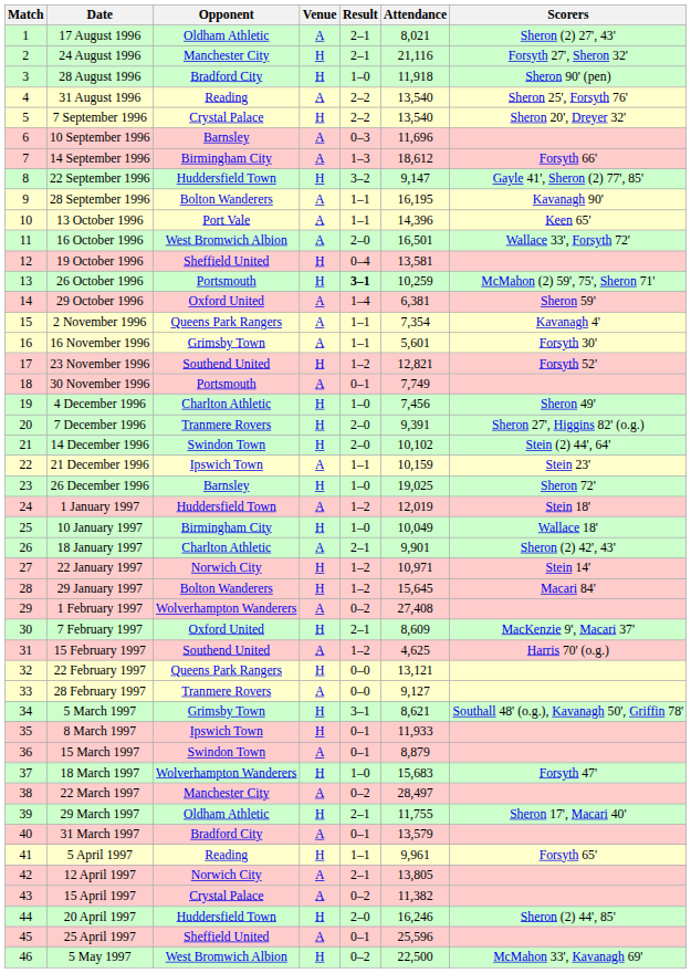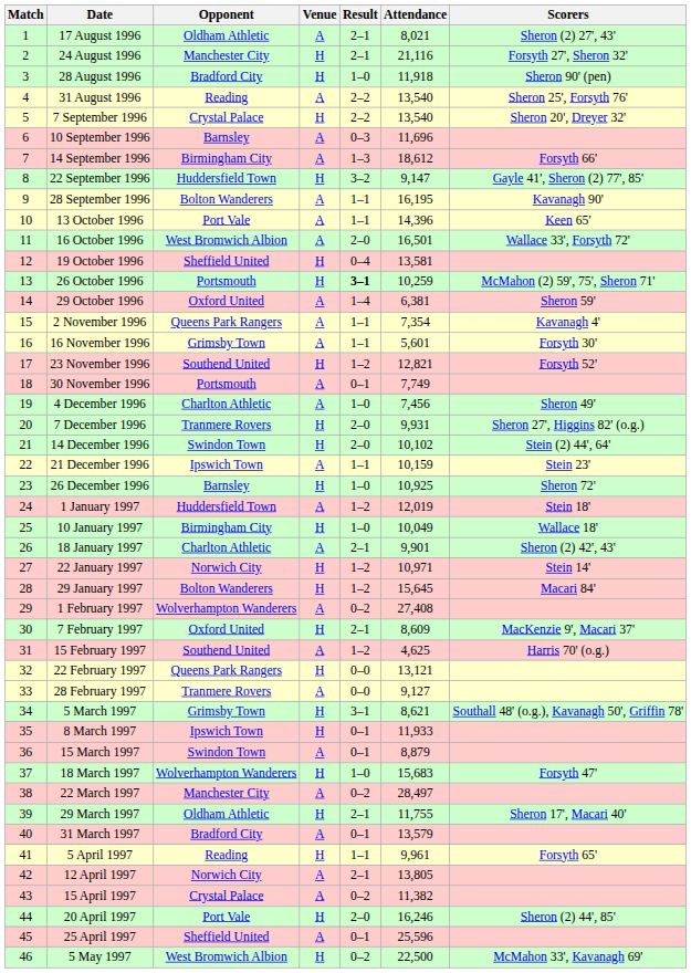 <table class="wikitable" style="font-size:100%; text-align:center">
 <tr>
 <th>Match</th>
 <th>Date</th>
 <th>Opponent</th>
 <th>Venue</th>
 <th>Result</th>
 <th>Attendance</th>
 <th>Scorers</th>
 </tr>
 <tr style="background-color: #CCFFCC;">
 <td>1</td>
 <td>17 August 1996</td>
 <td><a href='#'>Oldham Athletic</a></td>
 <td><a href='#'>A</a></td>
 <td>2–1</td>
 <td>8,021</td>
 <td><a href='#'>Sheron</a> (2) 27', 43'</td>
 </tr>
 <tr style="background-color: #CCFFCC;">
 <td>2</td>
 <td>24 August 1996</td>
 <td><a href='#'>Manchester City</a></td>
 <td><a href='#'>H</a></td>
 <td>2–1</td>
 <td>21,116</td>
 <td><a href='#'>Forsyth</a> 27', <a href='#'>Sheron</a> 32'</td>
 </tr>
 <tr style="background-color: #CCFFCC;">
 <td>3</td>
 <td>28 August 1996</td>
 <td><a href='#'>Bradford City</a></td>
 <td><a href='#'>H</a></td>
 <td>1–0</td>
 <td>11,918</td>
 <td><a href='#'>Sheron</a> 90' (pen)</td>
 </tr>
 <tr style="background-color: #FFFFCC;">
 <td>4</td>
 <td>31 August 1996</td>
 <td><a href='#'>Reading</a></td>
 <td><a href='#'>A</a></td>
 <td>2–2</td>
 <td>13,540</td>
 <td><a href='#'>Sheron</a> 25', <a href='#'>Forsyth</a> 76'</td>
 </tr>
 <tr style="background-color: #FFFFCC;">
 <td>5</td>
 <td>7 September 1996</td>
 <td><a href='#'>Crystal Palace</a></td>
 <td><a href='#'>H</a></td>
 <td>2–2</td>
 <td>13,540</td>
 <td><a href='#'>Sheron</a> 20', <a href='#'>Dreyer</a> 32'</td>
 </tr>
 <tr style="background-color: #FFCCCC;">
 <td>6</td>
 <td>10 September 1996</td>
 <td><a href='#'>Barnsley</a></td>
 <td><a href='#'>A</a></td>
 <td>0–3</td>
 <td>11,696</td>
 <td></td>
 </tr>
 <tr style="background-color: #FFCCCC;">
 <td>7</td>
 <td>14 September 1996</td>
 <td><a href='#'>Birmingham City</a></td>
 <td><a href='#'>A</a></td>
 <td>1–3</td>
 <td>18,612</td>
 <td><a href='#'>Forsyth</a> 66'</td>
 </tr>
 <tr style="background-color: #CCFFCC;">
 <td>8</td>
 <td>22 September 1996</td>
 <td><a href='#'>Huddersfield Town</a></td>
 <td><a href='#'>H</a></td>
 <td>3–2</td>
 <td>9,147</td>
 <td><a href='#'>Gayle</a> 41', <a href='#'>Sheron</a> (2) 77', 85'</td>
 </tr>
 <tr style="background-color: #FFFFCC;">
 <td>9</td>
 <td>28 September 1996</td>
 <td><a href='#'>Bolton Wanderers</a></td>
 <td><a href='#'>A</a></td>
 <td>1–1</td>
 <td>16,195</td>
 <td><a href='#'>Kavanagh</a> 90'</td>
 </tr>
 <tr style="background-color: #FFFFCC;">
 <td>10</td>
 <td>13 October 1996</td>
 <td><a href='#'>Port Vale</a></td>
 <td><a href='#'>A</a></td>
 <td>1–1</td>
 <td>14,396</td>
 <td><a href='#'>Keen</a> 65'</td>
 </tr>
 <tr style="background-color: #CCFFCC;">
 <td>11</td>
 <td>16 October 1996</td>
 <td><a href='#'>West Bromwich Albion</a></td>
 <td><a href='#'>A</a></td>
 <td>2–0</td>
 <td>16,501</td>
 <td><a href='#'>Wallace</a> 33', <a href='#'>Forsyth</a> 72'</td>
 </tr>
 <tr style="background-color: #FFCCCC;">
 <td>12</td>
 <td>19 October 1996</td>
 <td><a href='#'>Sheffield United</a></td>
 <td><a href='#'>H</a></td>
 <td>0–4</td>
 <td>13,581</td>
 <td></td>
 </tr>
 <tr style="background-color: #CCFFCC;">
 <td>13</td>
 <td>26 October 1996</td>
 <td><a href='#'>Portsmouth</a></td>
 <td><a href='#'>H</a></td>
 <td><strong>3–1</strong></td>
 <td>10,259</td>
 <td><a href='#'>McMahon</a> (2) 59', 75', <a href='#'>Sheron</a> 71'</td>
 </tr>
 <tr style="background-color: #FFCCCC;">
 <td>14</td>
 <td>29 October 1996</td>
 <td><a href='#'>Oxford United</a></td>
 <td><a href='#'>A</a></td>
 <td>1–4</td>
 <td>6,381</td>
 <td><a href='#'>Sheron</a> 59'</td>
 </tr>
 <tr style="background-color: #FFFFCC;">
 <td>15</td>
 <td>2 November 1996</td>
 <td><a href='#'>Queens Park Rangers</a></td>
 <td><a href='#'>A</a></td>
 <td>1–1</td>
 <td>7,354</td>
 <td><a href='#'>Kavanagh</a> 4'</td>
 </tr>
 <tr style="background-color: #FFFFCC;">
 <td>16</td>
 <td>16 November 1996</td>
 <td><a href='#'>Grimsby Town</a></td>
 <td><a href='#'>A</a></td>
 <td>1–1</td>
 <td>5,601</td>
 <td><a href='#'>Forsyth</a> 30'</td>
 </tr>
 <tr style="background-color: #FFCCCC;">
 <td>17</td>
 <td>23 November 1996</td>
 <td><a href='#'>Southend United</a></td>
 <td><a href='#'>H</a></td>
 <td>1–2</td>
 <td>12,821</td>
 <td><a href='#'>Forsyth</a> 52'</td>
 </tr>
 <tr style="background-color: #FFCCCC;">
 <td>18</td>
 <td>30 November 1996</td>
 <td><a href='#'>Portsmouth</a></td>
 <td><a href='#'>A</a></td>
 <td>0–1</td>
 <td>7,749</td>
 <td></td>
 </tr>
 <tr style="background-color: #CCFFCC;">
 <td>19</td>
 <td>4 December 1996</td>
 <td><a href='#'>Charlton Athletic</a></td>
-<td><a href='#'>H</a></td>
+<td><a href='#'>A</a></td>
 <td>1–0</td>
 <td>7,456</td>
 <td><a href='#'>Sheron</a> 49'</td>
 </tr>
 <tr style="background-color: #CCFFCC;">
 <td>20</td>
 <td>7 December 1996</td>
 <td><a href='#'>Tranmere Rovers</a></td>
 <td><a href='#'>H</a></td>
 <td>2–0</td>
-<td>9,391</td>
+<td>9,931</td>
 <td><a href='#'>Sheron</a> 27', <a href='#'>Higgins</a> 82' (o.g.)</td>
 </tr>
 <tr style="background-color: #CCFFCC;">
 <td>21</td>
 <td>14 December 1996</td>
 <td><a href='#'>Swindon Town</a></td>
 <td><a href='#'>H</a></td>
 <td>2–0</td>
 <td>10,102</td>
 <td><a href='#'>Stein</a> (2) 44', 64'</td>
 </tr>
 <tr style="background-color: #FFFFCC;">
 <td>22</td>
 <td>21 December 1996</td>
 <td><a href='#'>Ipswich Town</a></td>
 <td><a href='#'>A</a></td>
 <td>1–1</td>
 <td>10,159</td>
 <td><a href='#'>Stein</a> 23'</td>
 </tr>
 <tr style="background-color: #CCFFCC;">
 <td>23</td>
 <td>26 December 1996</td>
 <td><a href='#'>Barnsley</a></td>
 <td><a href='#'>H</a></td>
 <td>1–0</td>
-<td>19,025</td>
+<td>10,925</td>
 <td><a href='#'>Sheron</a> 72'</td>
 </tr>
 <tr style="background-color: #FFCCCC;">
 <td>24</td>
 <td>1 January 1997</td>
 <td><a href='#'>Huddersfield Town</a></td>
 <td><a href='#'>A</a></td>
 <td>1–2</td>
 <td>12,019</td>
 <td><a href='#'>Stein</a> 18'</td>
 </tr>
 <tr style="background-color: #CCFFCC;">
 <td>25</td>
 <td>10 January 1997</td>
 <td><a href='#'>Birmingham City</a></td>
 <td><a href='#'>H</a></td>
 <td>1–0</td>
 <td>10,049</td>
 <td><a href='#'>Wallace</a> 18'</td>
 </tr>
 <tr style="background-color: #CCFFCC;">
 <td>26</td>
 <td>18 January 1997</td>
 <td><a href='#'>Charlton Athletic</a></td>
 <td><a href='#'>A</a></td>
 <td>2–1</td>
 <td>9,901</td>
 <td><a href='#'>Sheron</a> (2) 42', 43'</td>
 </tr>
 <tr style="background-color: #FFCCCC;">
 <td>27</td>
 <td>22 January 1997</td>
 <td><a href='#'>Norwich City</a></td>
 <td><a href='#'>H</a></td>
 <td>1–2</td>
 <td>10,971</td>
 <td><a href='#'>Stein</a> 14'</td>
 </tr>
 <tr style="background-color: #FFCCCC;">
 <td>28</td>
 <td>29 January 1997</td>
 <td><a href='#'>Bolton Wanderers</a></td>
 <td><a href='#'>H</a></td>
 <td>1–2</td>
 <td>15,645</td>
 <td><a href='#'>Macari</a> 84'</td>
 </tr>
 <tr style="background-color: #FFCCCC;">
 <td>29</td>
 <td>1 February 1997</td>
 <td><a href='#'>Wolverhampton Wanderers</a></td>
 <td><a href='#'>A</a></td>
 <td>0–2</td>
 <td>27,408</td>
 <td></td>
 </tr>
 <tr style="background-color: #CCFFCC;">
 <td>30</td>
 <td>7 February 1997</td>
 <td><a href='#'>Oxford United</a></td>
 <td><a href='#'>H</a></td>
 <td>2–1</td>
 <td>8,609</td>
 <td><a href='#'>MacKenzie</a> 9', <a href='#'>Macari</a> 37'</td>
 </tr>
 <tr style="background-color: #FFCCCC;">
 <td>31</td>
 <td>15 February 1997</td>
 <td><a href='#'>Southend United</a></td>
 <td><a href='#'>A</a></td>
 <td>1–2</td>
 <td>4,625</td>
 <td><a href='#'>Harris</a> 70' (o.g.)</td>
 </tr>
 <tr style="background-color: #FFFFCC;">
 <td>32</td>
 <td>22 February 1997</td>
 <td><a href='#'>Queens Park Rangers</a></td>
 <td><a href='#'>H</a></td>
 <td>0–0</td>
 <td>13,121</td>
 <td></td>
 </tr>
 <tr style="background-color: #FFFFCC;">
 <td>33</td>
 <td>28 February 1997</td>
 <td><a href='#'>Tranmere Rovers</a></td>
 <td><a href='#'>A</a></td>
 <td>0–0</td>
 <td>9,127</td>
 <td></td>
 </tr>
 <tr style="background-color: #CCFFCC;">
 <td>34</td>
 <td>5 March 1997</td>
 <td><a href='#'>Grimsby Town</a></td>
 <td><a href='#'>H</a></td>
 <td>3–1</td>
 <td>8,621</td>
 <td><a href='#'>Southall</a> 48' (o.g.), <a href='#'>Kavanagh</a> 50', <a href='#'>Griffin</a> 78'</td>
 </tr>
 <tr style="background-color: #FFCCCC;">
 <td>35</td>
 <td>8 March 1997</td>
 <td><a href='#'>Ipswich Town</a></td>
 <td><a href='#'>H</a></td>
 <td>0–1</td>
 <td>11,933</td>
 <td></td>
 </tr>
 <tr style="background-color: #FFCCCC;">
 <td>36</td>
 <td>15 March 1997</td>
 <td><a href='#'>Swindon Town</a></td>
 <td><a href='#'>A</a></td>
 <td>0–1</td>
 <td>8,879</td>
 <td></td>
 </tr>
 <tr style="background-color: #CCFFCC;">
 <td>37</td>
 <td>18 March 1997</td>
 <td><a href='#'>Wolverhampton Wanderers</a></td>
 <td><a href='#'>H</a></td>
 <td>1–0</td>
 <td>15,683</td>
 <td><a href='#'>Forsyth</a> 47'</td>
 </tr>
 <tr style="background-color: #FFCCCC;">
 <td>38</td>
 <td>22 March 1997</td>
 <td><a href='#'>Manchester City</a></td>
 <td><a href='#'>A</a></td>
 <td>0–2</td>
 <td>28,497</td>
 <td></td>
 </tr>
 <tr style="background-color: #CCFFCC;">
 <td>39</td>
 <td>29 March 1997</td>
 <td><a href='#'>Oldham Athletic</a></td>
 <td><a href='#'>H</a></td>
 <td>2–1</td>
 <td>11,755</td>
 <td><a href='#'>Sheron</a> 17', <a href='#'>Macari</a> 40'</td>
 </tr>
 <tr style="background-color: #FFCCCC;">
 <td>40</td>
 <td>31 March 1997</td>
 <td><a href='#'>Bradford City</a></td>
 <td><a href='#'>A</a></td>
 <td>0–1</td>
 <td>13,579</td>
 <td></td>
 </tr>
 <tr style="background-color: #FFFFCC;">
 <td>41</td>
 <td>5 April 1997</td>
 <td><a href='#'>Reading</a></td>
 <td><a href='#'>H</a></td>
 <td>1–1</td>
 <td>9,961</td>
 <td><a href='#'>Forsyth</a> 65'</td>
 </tr>
 <tr style="background-color: #FFCCCC;">
 <td>42</td>
 <td>12 April 1997</td>
 <td><a href='#'>Norwich City</a></td>
 <td><a href='#'>A</a></td>
 <td>2–1</td>
 <td>13,805</td>
 <td></td>
 </tr>
 <tr style="background-color: #FFCCCC;">
 <td>43</td>
 <td>15 April 1997</td>
 <td><a href='#'>Crystal Palace</a></td>
 <td><a href='#'>A</a></td>
 <td>0–2</td>
 <td>11,382</td>
 <td></td>
 </tr>
 <tr style="background-color: #CCFFCC;">
 <td>44</td>
 <td>20 April 1997</td>
-<td><a href='#'>Huddersfield Town</a></td>
+<td><a href='#'>Port Vale</a></td>
 <td><a href='#'>H</a></td>
 <td>2–0</td>
 <td>16,246</td>
 <td><a href='#'>Sheron</a> (2) 44', 85'</td>
 </tr>
 <tr style="background-color: #FFCCCC;">
 <td>45</td>
 <td>25 April 1997</td>
 <td><a href='#'>Sheffield United</a></td>
 <td><a href='#'>A</a></td>
 <td>0–1</td>
 <td>25,596</td>
 <td></td>
 </tr>
 <tr style="background-color: #CCFFCC;">
 <td>46</td>
 <td>5 May 1997</td>
 <td><a href='#'>West Bromwich Albion</a></td>
 <td><a href='#'>H</a></td>
 <td>0–2</td>
 <td>22,500</td>
 <td><a href='#'>McMahon</a> 33', <a href='#'>Kavanagh</a> 69'</td>
 </tr>
 </table>
